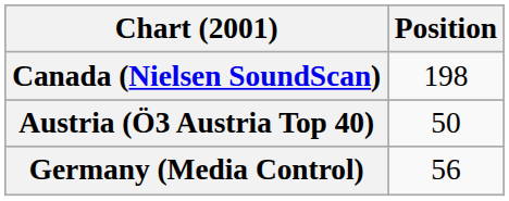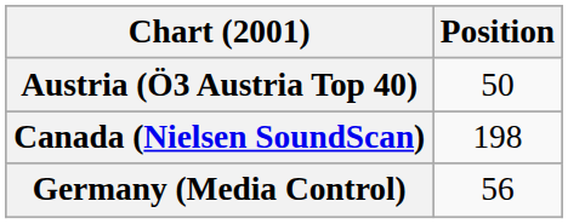 <table class="wikitable sortable plainrowheaders">
 <tr>
 <th>Chart (2001)</th>
 <th>Position</th>
 </tr>
 <tr>
+<th scope="row">Austria (Ö3 Austria Top 40)</th>
+<td align="center">50</td>
+</tr>
+<tr>
 <th scope="row">Canada (<a href='#'>Nielsen SoundScan</a>)</th>
 <td align="center">198</td>
-</tr>
-<tr>
-<th scope="row">Austria (Ö3 Austria Top 40)</th>
-<td align="center">50</td>
 </tr>
 <tr>
 <th scope="row">Germany (Media Control)</th>
 <td align="center">56</td>
 </tr>
 </table>
